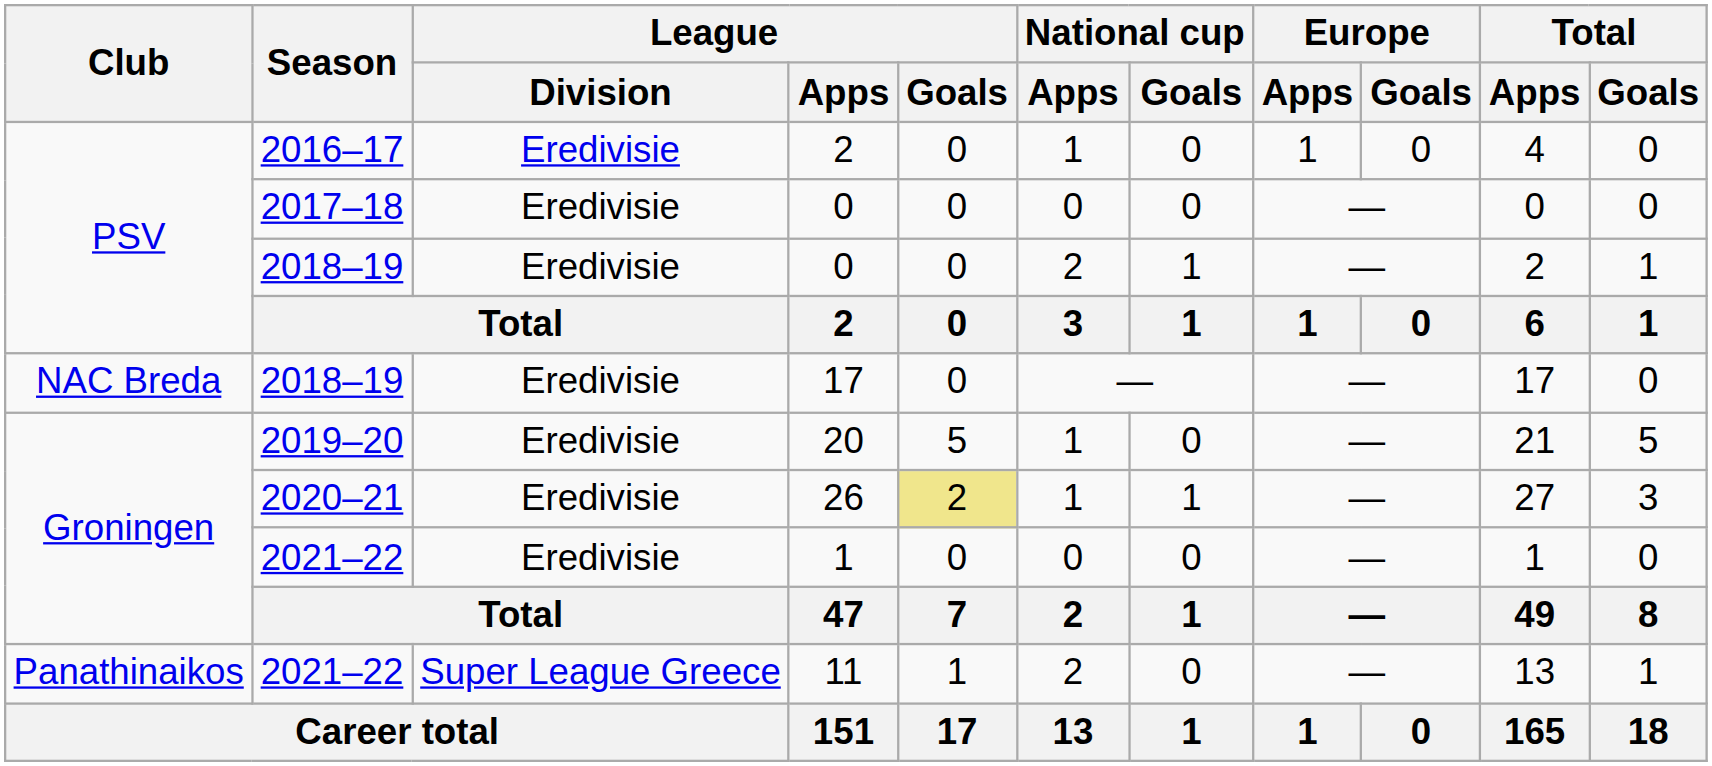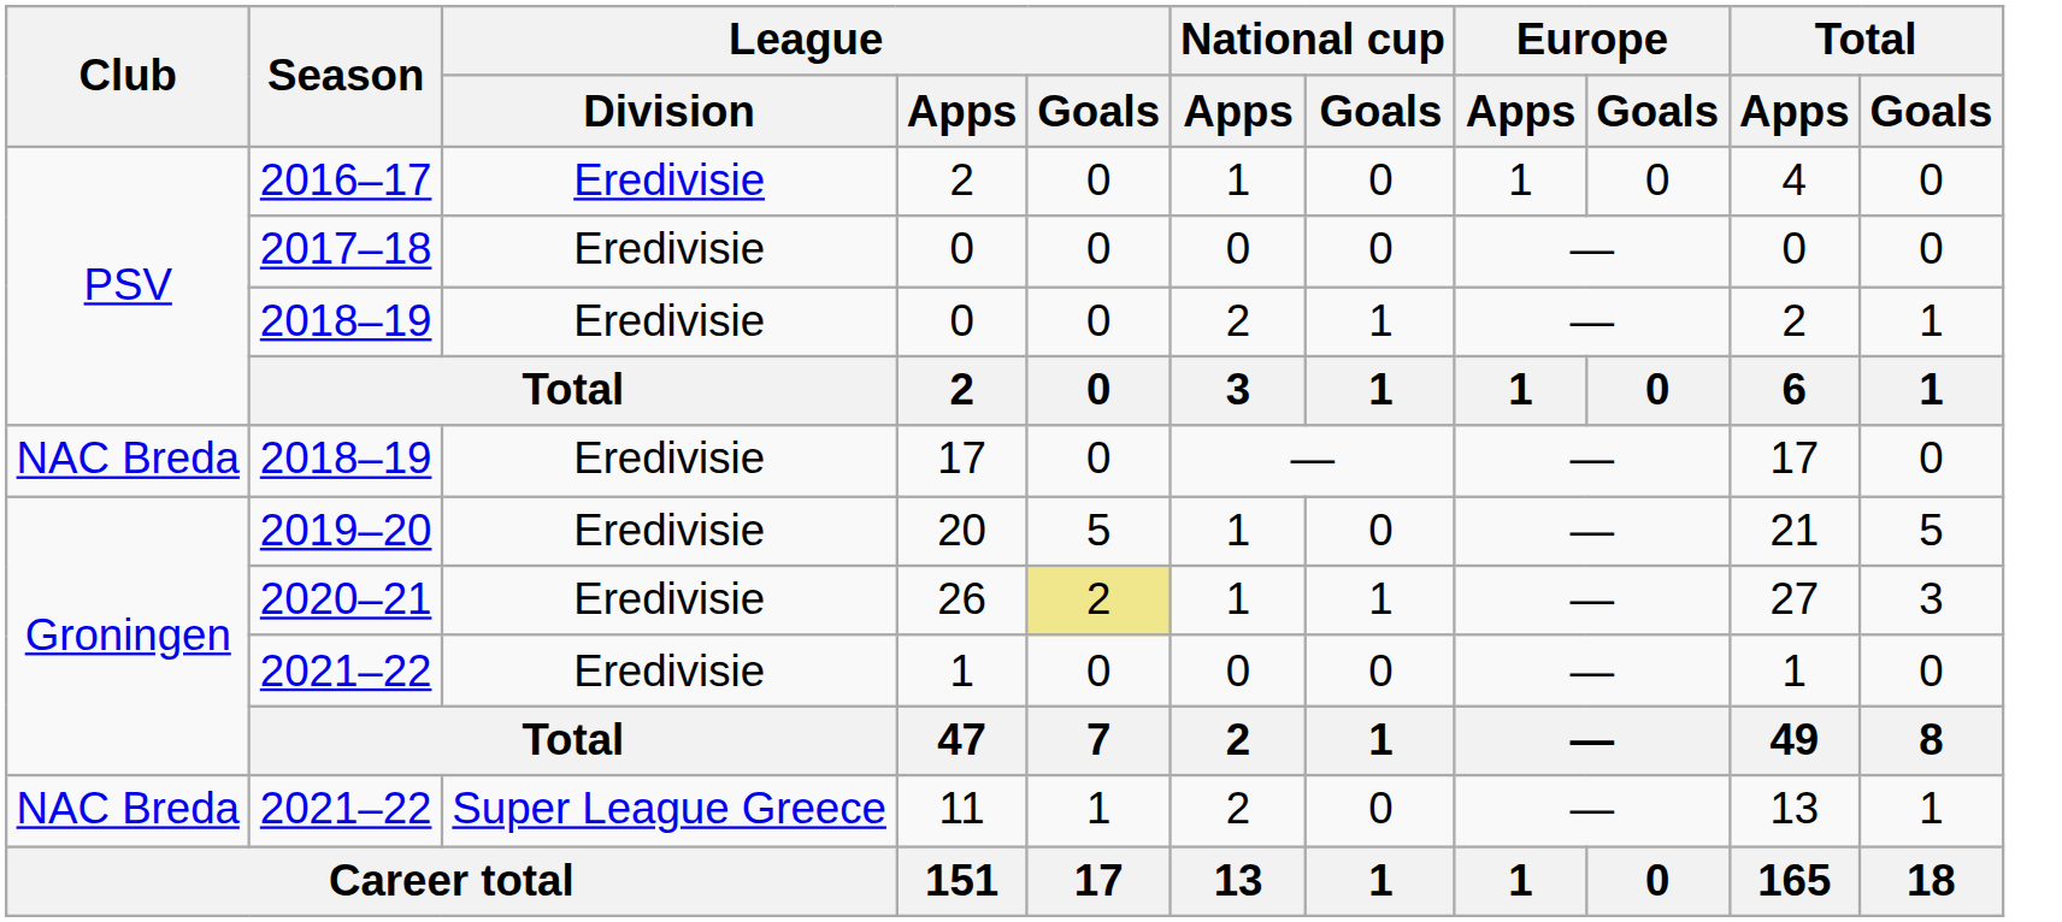 <table class="wikitable" style="text-align:center">
 <tr>
 <th rowspan="2">Club</th>
 <th rowspan="2">Season</th>
 <th colspan="3">League</th>
 <th colspan="2">National cup</th>
 <th colspan="2">Europe</th>
 <th colspan="2">Total</th>
 </tr>
 <tr>
 <th>Division</th>
 <th>Apps</th>
 <th>Goals</th>
 <th>Apps</th>
 <th>Goals</th>
 <th>Apps</th>
 <th>Goals</th>
 <th>Apps</th>
 <th>Goals</th>
 </tr>
 <tr>
 <td rowspan="4"><a href='#'>PSV</a></td>
 <td><a href='#'>2016–17</a></td>
 <td><a href='#'>Eredivisie</a></td>
 <td>2</td>
 <td>0</td>
 <td>1</td>
 <td>0</td>
 <td>1</td>
 <td>0</td>
 <td>4</td>
 <td>0</td>
 </tr>
 <tr>
 <td><a href='#'>2017–18</a></td>
 <td>Eredivisie</td>
 <td>0</td>
 <td>0</td>
 <td>0</td>
 <td>0</td>
 <td colspan="2">—</td>
 <td>0</td>
 <td>0</td>
 </tr>
 <tr>
 <td><a href='#'>2018–19</a></td>
 <td>Eredivisie</td>
 <td>0</td>
 <td>0</td>
 <td>2</td>
 <td>1</td>
 <td colspan="2">—</td>
 <td>2</td>
 <td>1</td>
 </tr>
 <tr>
 <th colspan="2">Total</th>
 <th>2</th>
 <th>0</th>
 <th>3</th>
 <th>1</th>
 <th>1</th>
 <th>0</th>
 <th>6</th>
 <th>1</th>
 </tr>
 <tr>
 <td><a href='#'>NAC Breda</a></td>
 <td><a href='#'>2018–19</a></td>
 <td>Eredivisie</td>
 <td>17</td>
 <td>0</td>
 <td colspan="2">—</td>
 <td colspan="2">—</td>
 <td>17</td>
 <td>0</td>
 </tr>
 <tr>
 <td rowspan="4"><a href='#'>Groningen</a></td>
 <td><a href='#'>2019–20</a></td>
 <td>Eredivisie</td>
 <td>20</td>
 <td>5</td>
 <td>1</td>
 <td>0</td>
 <td colspan="2">—</td>
 <td>21</td>
 <td>5</td>
 </tr>
 <tr>
 <td><a href='#'>2020–21</a></td>
 <td>Eredivisie</td>
 <td>26</td>
 <td style="background: khaki;">2</td>
 <td>1</td>
 <td>1</td>
 <td colspan="2">—</td>
 <td>27</td>
 <td>3</td>
 </tr>
 <tr>
 <td><a href='#'>2021–22</a></td>
 <td>Eredivisie</td>
 <td>1</td>
 <td>0</td>
 <td>0</td>
 <td>0</td>
 <td colspan="2">—</td>
 <td>1</td>
 <td>0</td>
 </tr>
 <tr>
 <th colspan="2">Total</th>
 <th>47</th>
 <th>7</th>
 <th>2</th>
 <th>1</th>
 <th colspan="2">—</th>
 <th>49</th>
 <th>8</th>
 </tr>
 <tr>
-<td><a href='#'>Panathinaikos</a></td>
+<td><a href='#'>NAC Breda</a></td>
 <td><a href='#'>2021–22</a></td>
 <td><a href='#'>Super League Greece</a></td>
 <td>11</td>
 <td>1</td>
 <td>2</td>
 <td>0</td>
 <td colspan="2">—</td>
 <td>13</td>
 <td>1</td>
 </tr>
 <tr>
 <th colspan="3">Career total</th>
 <th>151</th>
 <th>17</th>
 <th>13</th>
 <th>1</th>
 <th>1</th>
 <th>0</th>
 <th>165</th>
 <th>18</th>
 </tr>
 </table>
